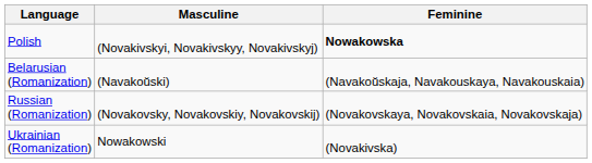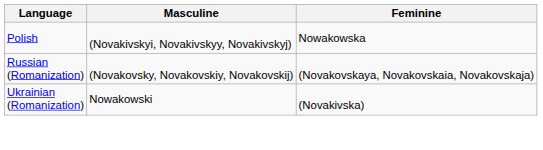 <table class="wikitable">
 <tr>
 <th>Language</th>
 <th>Masculine</th>
 <th>Feminine</th>
 </tr>
 <tr>
 <td><a href='#'>Polish</a></td>
 <td><br> (Novakivskyi, Novakivskyy, Novakivskyj)</td>
-<td><strong>Nowakowska</strong></td>
-</tr>
-<tr>
-<td><a href='#'>Belarusian</a> <br>(<a href='#'>Romanization</a>)</td>
-<td><br>(Navakoŭski)</td>
-<td><br> (Navakoŭskaja, Navakouskaya, Navakouskaia)</td>
+<td>Nowakowska</td>
 </tr>
 <tr>
 <td><a href='#'>Russian</a> <br>(<a href='#'>Romanization</a>)</td>
 <td><br> (Novakovsky, Novakovskiy, Novakovskij)</td>
 <td><br> (Novakovskaya, Novakovskaia, Novakovskaja)</td>
 </tr>
 <tr>
 <td><a href='#'>Ukrainian</a> <br>(<a href='#'>Romanization</a>)</td>
 <td>Nowakowski</td>
 <td><br> (Novakivska)</td>
 </tr>
 </table>
